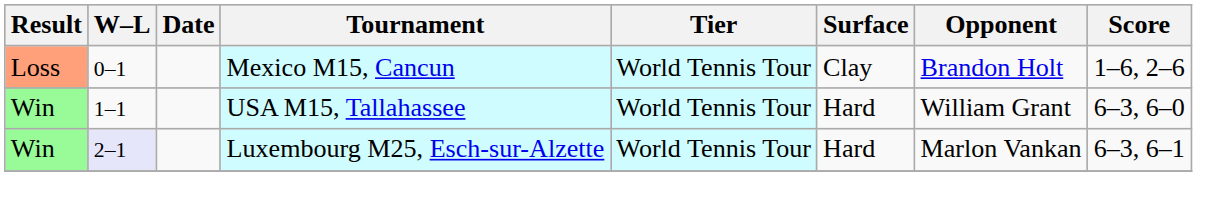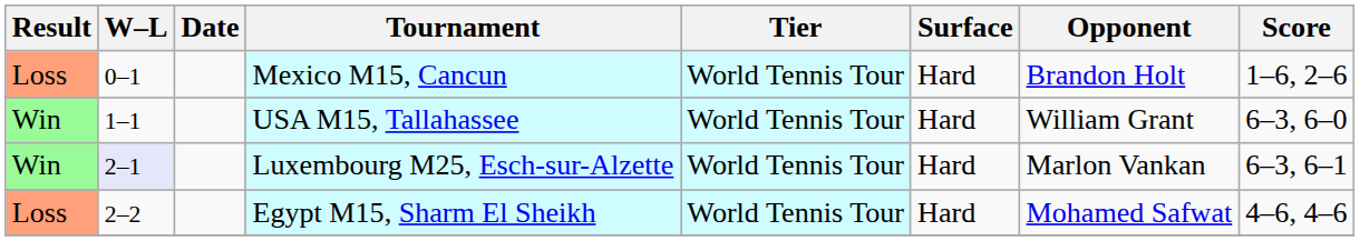 <table class=wikitable>
 <tr>
 <th>Result</th>
 <th class="unsortable">W–L</th>
 <th>Date</th>
 <th>Tournament</th>
 <th>Tier</th>
 <th>Surface</th>
 <th>Opponent</th>
 <th class="unsortable">Score</th>
 </tr>
 <tr>
 <td bgcolor=FFA07A>Loss</td>
 <td><small>0–1</small></td>
 <td></td>
 <td style="background:#cffcff;"> Mexico M15, <a href='#'>Cancun</a></td>
 <td style="background:#cffcff;">World Tennis Tour</td>
-<td>Clay</td>
+<td>Hard</td>
 <td> <a href='#'>Brandon Holt</a></td>
 <td>1–6, 2–6</td>
 </tr>
 <tr>
 <td bgcolor=98FB98>Win</td>
 <td><small>1–1</small></td>
 <td></td>
 <td style="background:#cffcff;"> USA M15, <a href='#'>Tallahassee</a></td>
 <td style="background:#cffcff;">World Tennis Tour</td>
 <td>Hard</td>
 <td> William Grant</td>
 <td>6–3, 6–0</td>
 </tr>
 <tr>
 <td bgcolor=98FB98>Win</td>
 <td style="background: lavender;"><small>2–1</small></td>
 <td></td>
 <td style="background:#cffcff;"> Luxembourg M25, <a href='#'>Esch-sur-Alzette</a></td>
 <td style="background:#cffcff;">World Tennis Tour</td>
 <td>Hard</td>
 <td> Marlon Vankan</td>
 <td>6–3, 6–1</td>
 </tr>
 <tr>
+<td bgcolor=FFA07A>Loss</td>
+<td><small>2–2</small></td>
+<td></td>
+<td style="background:#cffcff;"> Egypt M15, <a href='#'>Sharm El Sheikh</a></td>
+<td style="background:#cffcff;">World Tennis Tour</td>
+<td>Hard</td>
+<td> <a href='#'>Mohamed Safwat</a></td>
+<td>4–6, 4–6</td>
+</tr>
+<tr>
 </tr>
 </table>
